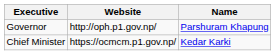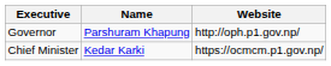 <table class="wikitable">
 <tr>
 <th>Executive</th>
+<th>Name</th>
 <th>Website</th>
-<th>Name</th>
 </tr>
 <tr>
 <td>Governor</td>
+<td><a href='#'>Parshuram Khapung</a></td>
 <td>http://oph.p1.gov.np/</td>
-<td><a href='#'>Parshuram Khapung</a></td>
 </tr>
 <tr>
 <td>Chief Minister</td>
+<td><a href='#'>Kedar Karki</a></td>
 <td>https://ocmcm.p1.gov.np/</td>
-<td><a href='#'>Kedar Karki</a></td>
 </tr>
 </table>
